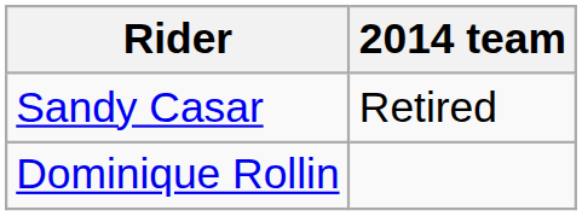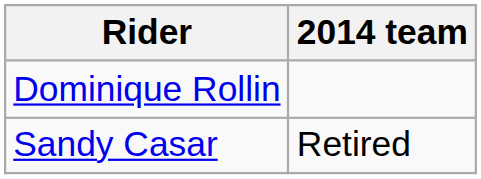 <table class="wikitable">
 <tr>
 <th>Rider</th>
 <th>2014 team</th>
 </tr>
 <tr>
+<td><a href='#'>Dominique Rollin</a></td>
+<td></td>
+</tr>
+<tr>
 <td><a href='#'>Sandy Casar</a></td>
 <td>Retired</td>
 </tr>
-<tr>
-<td><a href='#'>Dominique Rollin</a></td>
-<td></td>
-</tr>
 </table>
